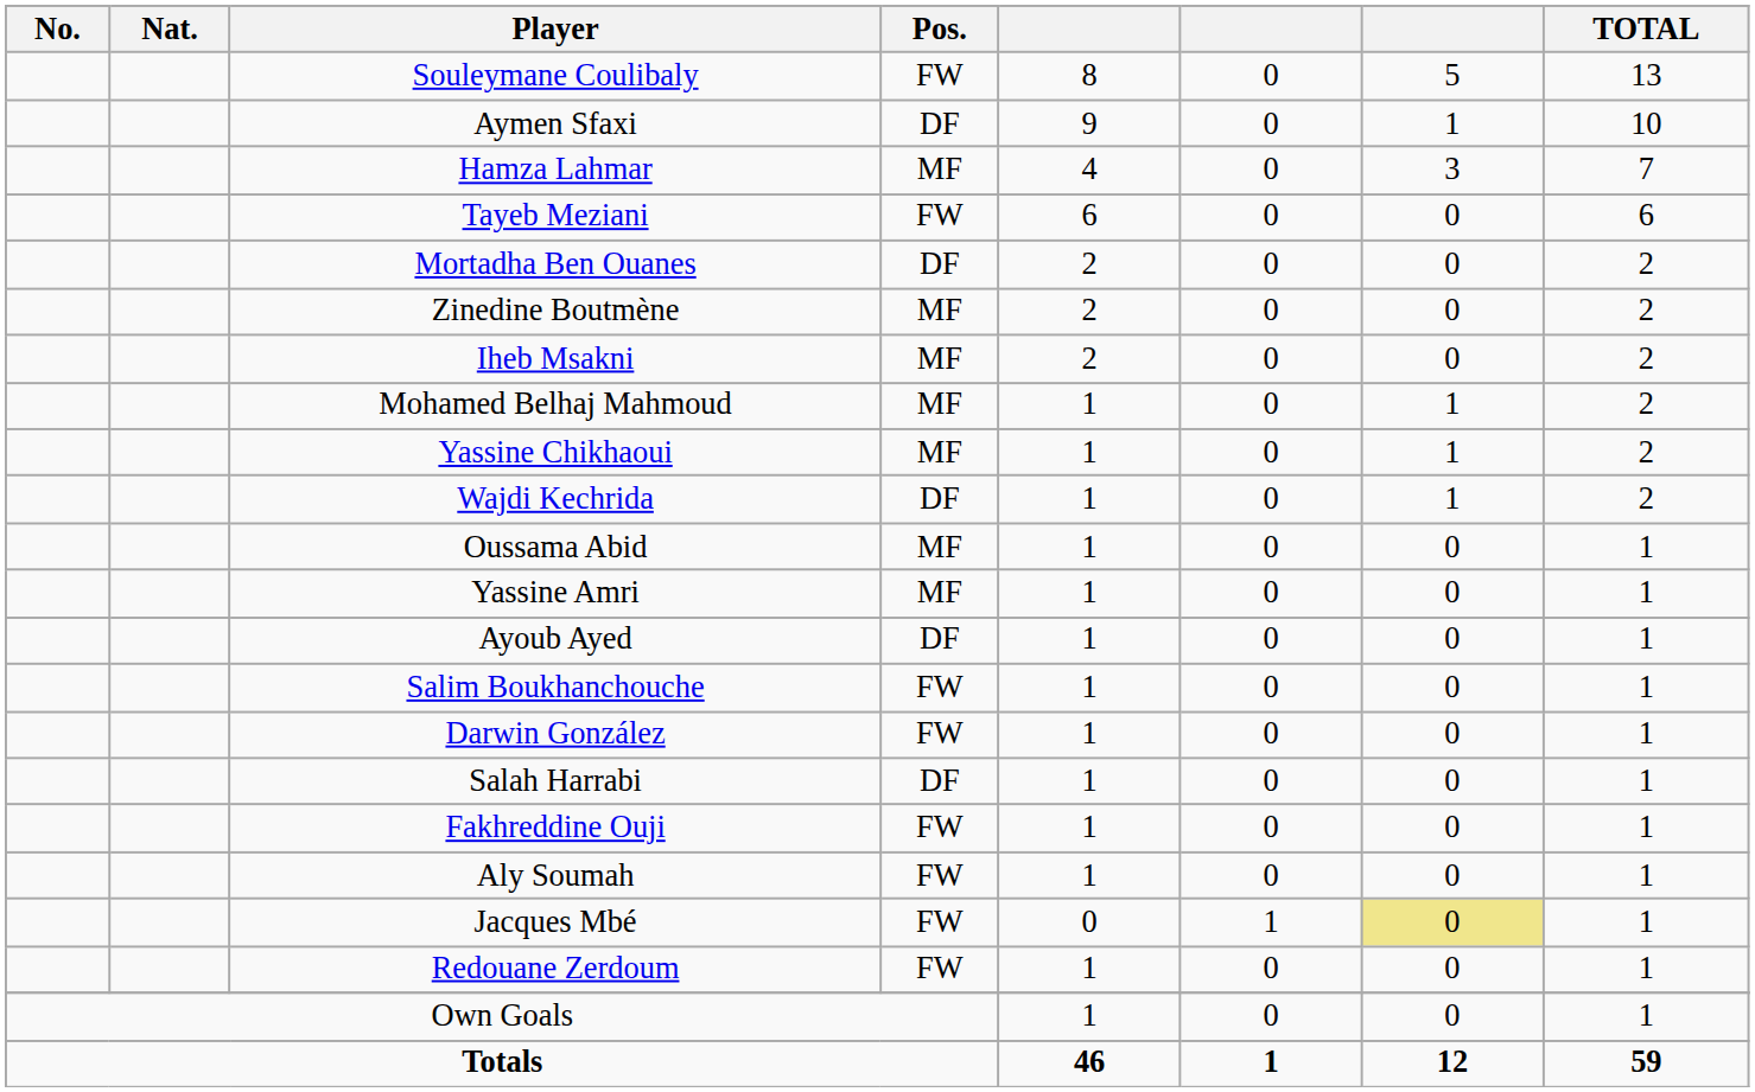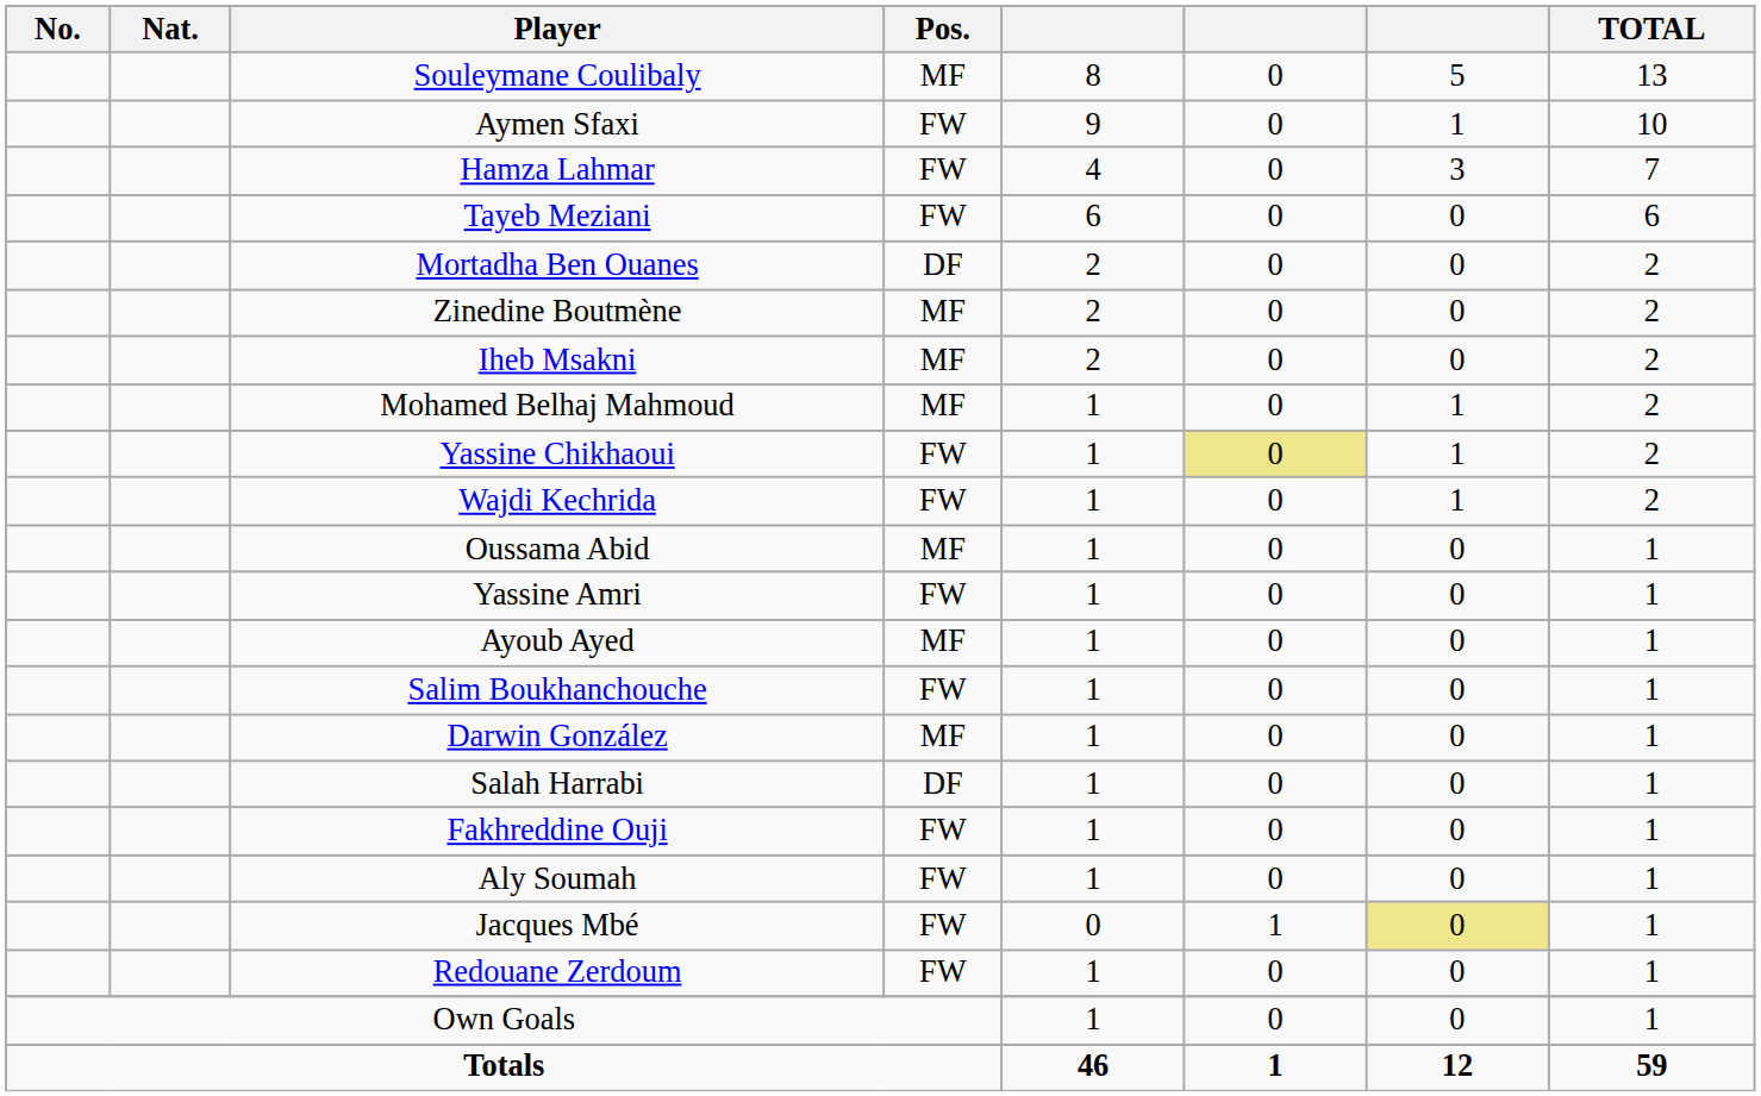 <table class="wikitable sortable alternance"  style="font-size:85%; text-align:center; line-height:14px; width:60%;">
 <tr>
 <th width=10>No.</th>
 <th width=10>Nat.</th>
 <th width=160>Player</th>
 <th width=10>Pos.</th>
 <th width=40></th>
 <th width=40></th>
 <th width=40></th>
 <th width=10>TOTAL</th>
 </tr>
 <tr>
 <td></td>
 <td></td>
 <td><a href='#'>Souleymane Coulibaly</a></td>
-<td>FW</td>
+<td>MF</td>
 <td>8</td>
 <td>0</td>
 <td>5</td>
 <td>13</td>
 </tr>
 <tr>
 <td></td>
 <td></td>
 <td>Aymen Sfaxi</td>
-<td>DF</td>
+<td>FW</td>
 <td>9</td>
 <td>0</td>
 <td>1</td>
 <td>10</td>
 </tr>
 <tr>
 <td></td>
 <td></td>
 <td><a href='#'>Hamza Lahmar</a></td>
-<td>MF</td>
+<td>FW</td>
 <td>4</td>
 <td>0</td>
 <td>3</td>
 <td>7</td>
 </tr>
 <tr>
 <td></td>
 <td></td>
 <td><a href='#'>Tayeb Meziani</a></td>
 <td>FW</td>
 <td>6</td>
 <td>0</td>
 <td>0</td>
 <td>6</td>
 </tr>
 <tr>
 <td></td>
 <td></td>
 <td><a href='#'>Mortadha Ben Ouanes</a></td>
 <td>DF</td>
 <td>2</td>
 <td>0</td>
 <td>0</td>
 <td>2</td>
 </tr>
 <tr>
 <td></td>
 <td></td>
 <td>Zinedine Boutmène</td>
 <td>MF</td>
 <td>2</td>
 <td>0</td>
 <td>0</td>
 <td>2</td>
 </tr>
 <tr>
 <td></td>
 <td></td>
 <td><a href='#'>Iheb Msakni</a></td>
 <td>MF</td>
 <td>2</td>
 <td>0</td>
 <td>0</td>
 <td>2</td>
 </tr>
 <tr>
 <td></td>
 <td></td>
 <td>Mohamed Belhaj Mahmoud</td>
 <td>MF</td>
 <td>1</td>
 <td>0</td>
 <td>1</td>
 <td>2</td>
 </tr>
 <tr>
 <td></td>
 <td></td>
 <td><a href='#'>Yassine Chikhaoui</a></td>
-<td>MF</td>
+<td>FW</td>
 <td>1</td>
-<td>0</td>
+<td style="background: khaki;">0</td>
 <td>1</td>
 <td>2</td>
 </tr>
 <tr>
 <td></td>
 <td></td>
 <td><a href='#'>Wajdi Kechrida</a></td>
-<td>DF</td>
+<td>FW</td>
 <td>1</td>
 <td>0</td>
 <td>1</td>
 <td>2</td>
 </tr>
 <tr>
 <td></td>
 <td></td>
 <td>Oussama Abid</td>
 <td>MF</td>
 <td>1</td>
 <td>0</td>
 <td>0</td>
 <td>1</td>
 </tr>
 <tr>
 <td></td>
 <td></td>
 <td>Yassine Amri</td>
-<td>MF</td>
+<td>FW</td>
 <td>1</td>
 <td>0</td>
 <td>0</td>
 <td>1</td>
 </tr>
 <tr>
 <td></td>
 <td></td>
 <td>Ayoub Ayed</td>
-<td>DF</td>
+<td>MF</td>
 <td>1</td>
 <td>0</td>
 <td>0</td>
 <td>1</td>
 </tr>
 <tr>
 <td></td>
 <td></td>
 <td><a href='#'>Salim Boukhanchouche</a></td>
 <td>FW</td>
 <td>1</td>
 <td>0</td>
 <td>0</td>
 <td>1</td>
 </tr>
 <tr>
 <td></td>
 <td></td>
 <td><a href='#'>Darwin González</a></td>
-<td>FW</td>
+<td>MF</td>
 <td>1</td>
 <td>0</td>
 <td>0</td>
 <td>1</td>
 </tr>
 <tr>
 <td></td>
 <td></td>
 <td>Salah Harrabi</td>
 <td>DF</td>
 <td>1</td>
 <td>0</td>
 <td>0</td>
 <td>1</td>
 </tr>
 <tr>
 <td></td>
 <td></td>
 <td><a href='#'>Fakhreddine Ouji</a></td>
 <td>FW</td>
 <td>1</td>
 <td>0</td>
 <td>0</td>
 <td>1</td>
 </tr>
 <tr>
 <td></td>
 <td></td>
 <td>Aly Soumah</td>
 <td>FW</td>
 <td>1</td>
 <td>0</td>
 <td>0</td>
 <td>1</td>
 </tr>
 <tr>
 <td></td>
 <td></td>
 <td>Jacques Mbé</td>
 <td>FW</td>
 <td>0</td>
 <td>1</td>
 <td style="background: khaki;">0</td>
 <td>1</td>
 </tr>
 <tr>
 <td></td>
 <td></td>
 <td><a href='#'>Redouane Zerdoum</a></td>
 <td>FW</td>
 <td>1</td>
 <td>0</td>
 <td>0</td>
 <td>1</td>
 </tr>
 <tr>
 </tr>
 <tr class="sortbottom">
 <td colspan="4">Own Goals</td>
 <td>1</td>
 <td>0</td>
 <td>0</td>
 <td>1</td>
 </tr>
 <tr class="sortbottom">
 <td colspan="4"><strong>Totals</strong></td>
 <td><strong>46</strong></td>
 <td><strong>1</strong></td>
 <td><strong>12</strong></td>
 <td><strong>59</strong></td>
 </tr>
 </table>
